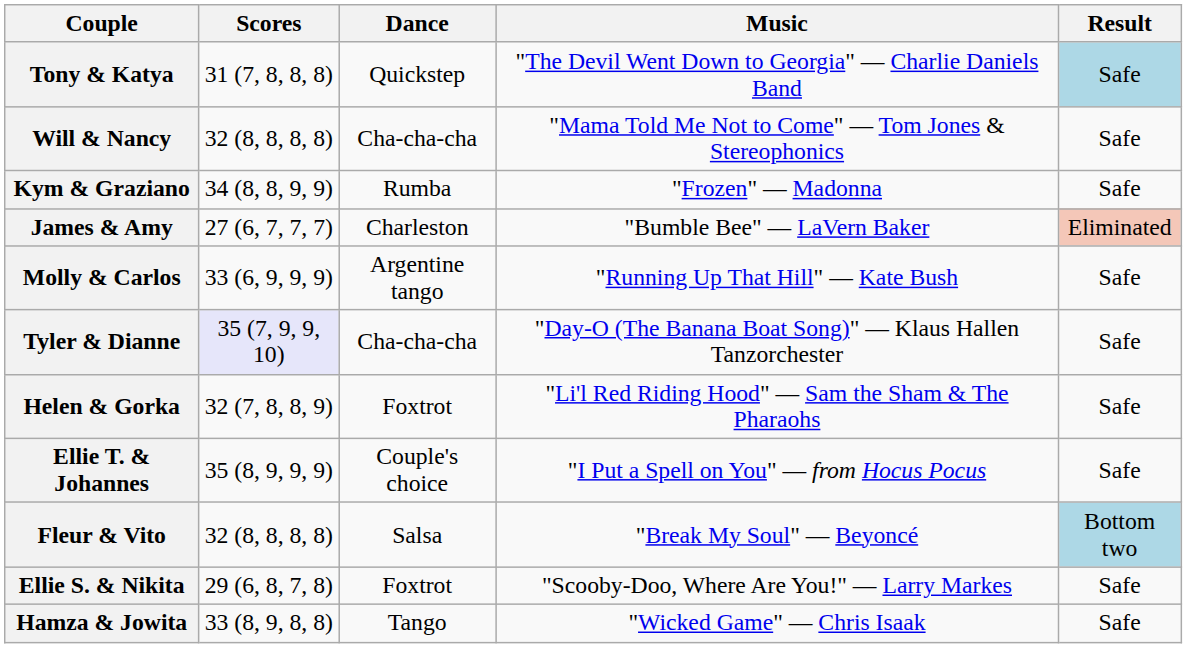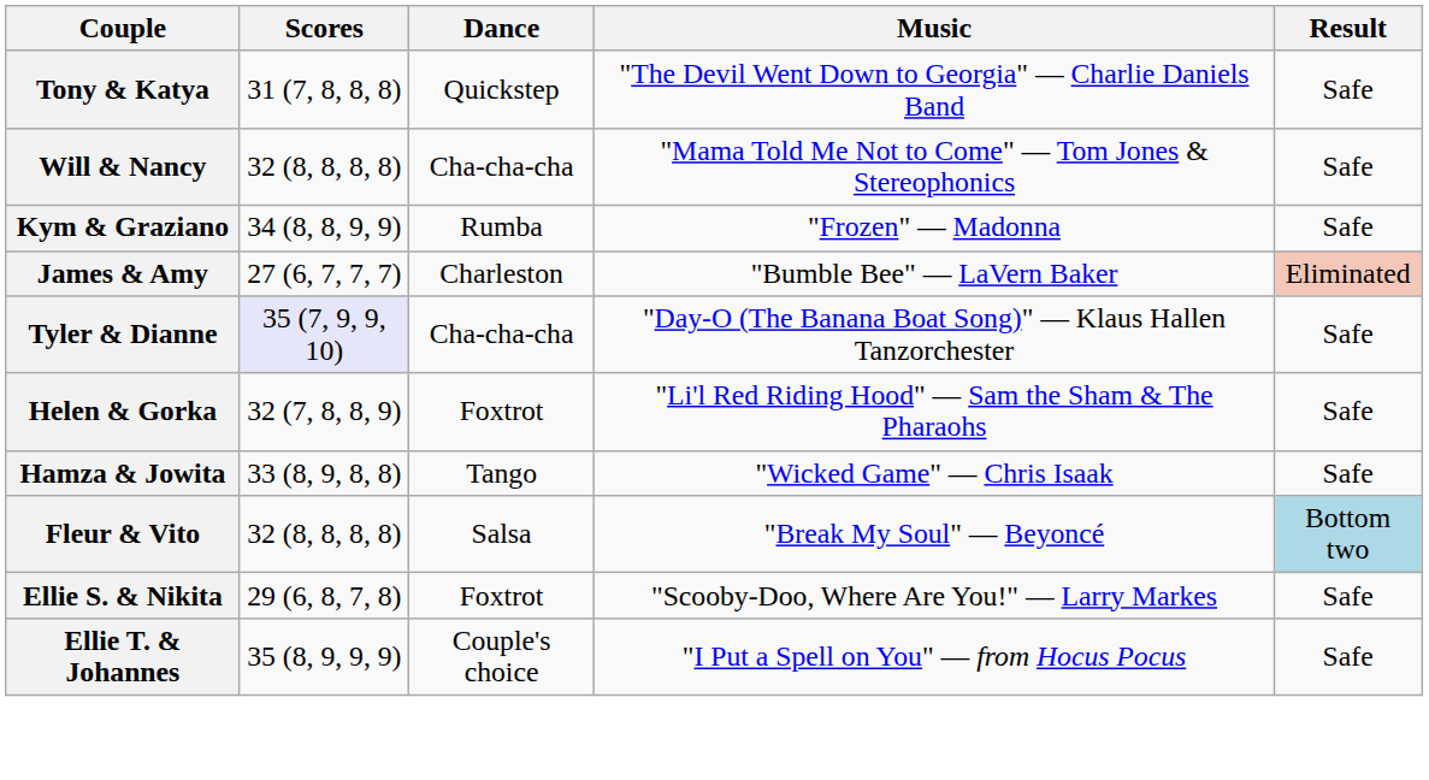 <table class="wikitable sortable" style="text-align:center; width: 90%">
 <tr>
 <th scope="col">Couple</th>
 <th scope="col">Scores</th>
 <th scope="col" class="unsortable">Dance</th>
 <th scope="col" class="unsortable">Music</th>
 <th scope="col" class="unsortable">Result</th>
 </tr>
 <tr>
 <th scope="row">Tony & Katya</th>
 <td>31 (7, 8, 8, 8)</td>
 <td>Quickstep</td>
 <td>"<a href='#'>The Devil Went Down to Georgia</a>" — <a href='#'>Charlie Daniels Band</a></td>
-<td style="background: lightblue;">Safe</td>
+<td>Safe</td>
 </tr>
 <tr>
 <th scope="row">Will & Nancy</th>
 <td>32 (8, 8, 8, 8)</td>
 <td>Cha-cha-cha</td>
 <td>"<a href='#'>Mama Told Me Not to Come</a>" — <a href='#'>Tom Jones</a> & <a href='#'>Stereophonics</a></td>
 <td>Safe</td>
 </tr>
 <tr>
 <th scope="row">Kym & Graziano</th>
 <td>34 (8, 8, 9, 9)</td>
 <td>Rumba</td>
 <td>"<a href='#'>Frozen</a>" — <a href='#'>Madonna</a></td>
 <td>Safe</td>
 </tr>
 <tr>
 <th scope="row">James & Amy</th>
 <td>27 (6, 7, 7, 7)</td>
 <td>Charleston</td>
 <td>"Bumble Bee" — <a href='#'>LaVern Baker</a></td>
 <td bgcolor="f4c7b8">Eliminated</td>
 </tr>
 <tr>
-<th scope="row">Molly & Carlos</th>
-<td>33 (6, 9, 9, 9)</td>
-<td>Argentine tango</td>
-<td>"<a href='#'>Running Up That Hill</a>" — <a href='#'>Kate Bush</a></td>
-<td>Safe</td>
-</tr>
-<tr>
 <th scope="row">Tyler & Dianne</th>
 <td style="background: lavender;">35 (7, 9, 9, 10)</td>
 <td>Cha-cha-cha</td>
 <td>"<a href='#'>Day-O (The Banana Boat Song)</a>" — Klaus Hallen Tanzorchester</td>
 <td>Safe</td>
 </tr>
 <tr>
 <th scope="row">Helen & Gorka</th>
 <td>32 (7, 8, 8, 9)</td>
 <td>Foxtrot</td>
 <td>"<a href='#'>Li'l Red Riding Hood</a>" — <a href='#'>Sam the Sham & The Pharaohs</a></td>
 <td>Safe</td>
 </tr>
 <tr>
-<th scope="row">Ellie T. & Johannes</th>
-<td>35 (8, 9, 9, 9)</td>
-<td>Couple's choice</td>
-<td>"<a href='#'>I Put a Spell on You</a>" — <em>from <a href='#'>Hocus Pocus</a></em></td>
+<th scope="row">Hamza & Jowita</th>
+<td>33 (8, 9, 8, 8)</td>
+<td>Tango</td>
+<td>"<a href='#'>Wicked Game</a>" — <a href='#'>Chris Isaak</a></td>
 <td>Safe</td>
 </tr>
 <tr>
 <th scope="row">Fleur & Vito</th>
 <td>32 (8, 8, 8, 8)</td>
 <td>Salsa</td>
 <td>"<a href='#'>Break My Soul</a>" — <a href='#'>Beyoncé</a></td>
 <td bgcolor="lightblue">Bottom two</td>
 </tr>
 <tr>
 <th scope="row">Ellie S. & Nikita</th>
 <td>29 (6, 8, 7, 8)</td>
 <td>Foxtrot</td>
 <td>"Scooby-Doo, Where Are You!" — <a href='#'>Larry Markes</a></td>
 <td>Safe</td>
 </tr>
 <tr>
-<th scope="row">Hamza & Jowita</th>
-<td>33 (8, 9, 8, 8)</td>
-<td>Tango</td>
-<td>"<a href='#'>Wicked Game</a>" — <a href='#'>Chris Isaak</a></td>
+<th scope="row">Ellie T. & Johannes</th>
+<td>35 (8, 9, 9, 9)</td>
+<td>Couple's choice</td>
+<td>"<a href='#'>I Put a Spell on You</a>" — <em>from <a href='#'>Hocus Pocus</a></em></td>
 <td>Safe</td>
 </tr>
 </table>
